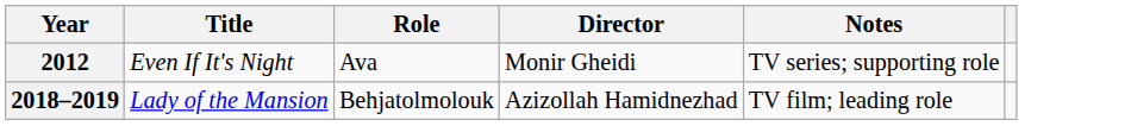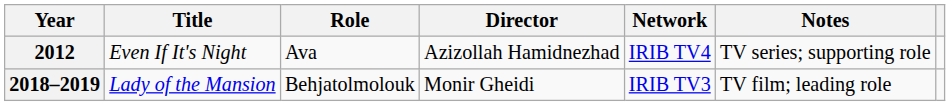 <table class="wikitable plainrowheaders sortable" style="font-size:100%">
 <tr>
 <th scope="col">Year</th>
 <th scope="col">Title</th>
 <th scope="col">Role</th>
 <th scope="col">Director</th>
+<th class="unsortable" scope="col">Network</th>
 <th class="unsortable" scope="col">Notes</th>
 <th scope="col" class="unsortable"></th>
 </tr>
 <tr>
 <th scope="row">2012</th>
 <td><em>Even If It's Night</em></td>
 <td>Ava</td>
-<td>Monir Gheidi</td>
+<td>Azizollah Hamidnezhad</td>
+<td><a href='#'>IRIB TV4</a></td>
 <td>TV series; supporting role</td>
 <td></td>
 </tr>
 <tr>
 <th scope="row">2018–2019</th>
 <td><em><a href='#'>Lady of the Mansion</a></em></td>
 <td>Behjatolmolouk</td>
-<td>Azizollah Hamidnezhad</td>
+<td>Monir Gheidi</td>
+<td><a href='#'>IRIB TV3</a></td>
 <td>TV film; leading role</td>
 <td></td>
 </tr>
 </table>
